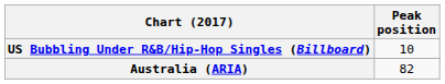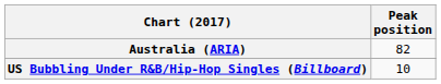 <table class="wikitable plainrowheaders sortable" style="text-align:center;">
 <tr>
 <th scope="col">Chart (2017)</th>
 <th scope="col">Peak<br>position</th>
 </tr>
 <tr>
-<th scope="row">US <a href='#'>Bubbling Under R&B/Hip-Hop Singles</a> (<em><a href='#'>Billboard</a></em>)</th>
-<td>10</td>
+<th scope="row">Australia (<a href='#'>ARIA</a>)</th>
+<td>82</td>
 </tr>
 <tr>
 </tr>
 <tr>
-<th scope="row">Australia (<a href='#'>ARIA</a>)</th>
-<td>82</td>
+<th scope="row">US <a href='#'>Bubbling Under R&B/Hip-Hop Singles</a> (<em><a href='#'>Billboard</a></em>)</th>
+<td>10</td>
 </tr>
 </table>
